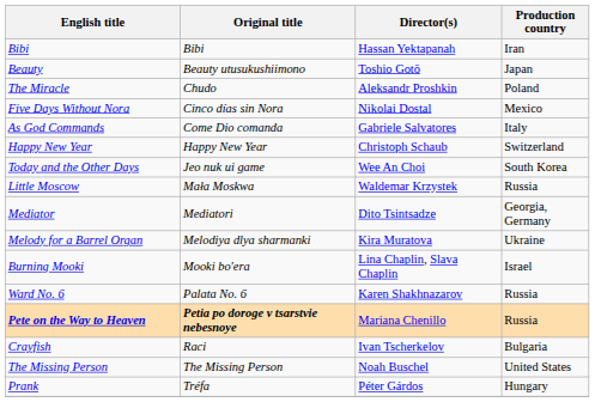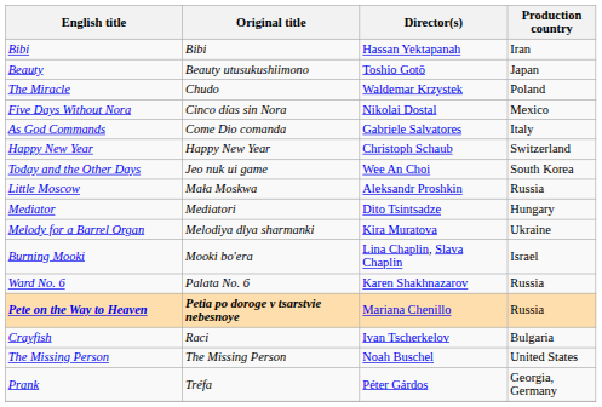 <table class="sortable wikitable" width="85%" cellpadding="5">
 <tr>
 <th width="30%">English title</th>
 <th width="30%">Original title</th>
 <th width="25%">Director(s)</th>
 <th width="15%">Production country</th>
 </tr>
 <tr>
 <td><em><a href='#'>Bibi</a></em></td>
 <td><em>Bibi</em></td>
 <td><a href='#'>Hassan Yektapanah</a></td>
 <td>Iran</td>
 </tr>
 <tr>
 <td><em><a href='#'>Beauty</a></em></td>
 <td><em>Beauty utusukushiimono</em></td>
 <td><a href='#'>Toshio Gotō</a></td>
 <td>Japan</td>
 </tr>
 <tr>
 <td><em><a href='#'>The Miracle</a></em></td>
 <td><em>Chudo</em></td>
-<td><a href='#'>Aleksandr Proshkin</a></td>
+<td><a href='#'>Waldemar Krzystek</a></td>
 <td>Poland</td>
 </tr>
 <tr>
 <td><em><a href='#'>Five Days Without Nora</a></em></td>
 <td><em>Cinco días sin Nora</em></td>
 <td><a href='#'>Nikolai Dostal</a></td>
 <td>Mexico</td>
 </tr>
 <tr>
 <td><em><a href='#'>As God Commands</a></em></td>
 <td><em>Come Dio сomanda</em></td>
 <td><a href='#'>Gabriele Salvatores</a></td>
 <td>Italy</td>
 </tr>
 <tr>
 <td><em><a href='#'>Happy New Year</a></em></td>
 <td><em>Happy New Year</em></td>
 <td><a href='#'>Christoph Schaub</a></td>
 <td>Switzerland</td>
 </tr>
 <tr>
 <td><em><a href='#'>Today and the Other Days</a></em></td>
 <td><em>Jeo nuk ui game</em></td>
 <td><a href='#'>Wee An Choi</a></td>
 <td>South Korea</td>
 </tr>
 <tr>
 <td><em><a href='#'>Little Moscow</a></em></td>
 <td><em>Mała Moskwa</em></td>
-<td><a href='#'>Waldemar Krzystek</a></td>
+<td><a href='#'>Aleksandr Proshkin</a></td>
 <td>Russia</td>
 </tr>
 <tr>
 <td><em><a href='#'>Mediator</a></em></td>
 <td><em>Mediatori</em></td>
 <td><a href='#'>Dito Tsintsadze</a></td>
-<td>Georgia, Germany</td>
+<td>Hungary</td>
 </tr>
 <tr>
 <td><em><a href='#'>Melody for a Barrel Organ</a></em></td>
 <td><em>Melodiya dlya sharmanki</em></td>
 <td><a href='#'>Kira Muratova</a></td>
 <td>Ukraine</td>
 </tr>
 <tr>
 <td><em><a href='#'>Burning Mooki</a></em></td>
 <td><em>Mooki bo'era</em></td>
 <td><a href='#'>Lina Chaplin</a>, <a href='#'>Slava Chaplin</a></td>
 <td>Israel</td>
 </tr>
 <tr>
 <td><em><a href='#'>Ward No. 6</a></em></td>
 <td><em>Palata No. 6</em></td>
 <td><a href='#'>Karen Shakhnazarov</a></td>
 <td>Russia</td>
 </tr>
 <tr style="background:#FFDEAD;">
 <td><strong><em><a href='#'>Pete on the Way to Heaven</a></em></strong></td>
 <td><strong><em>Petia po doroge v tsarstvie nebesnoye</em></strong></td>
 <td><a href='#'>Mariana Chenillo</a></td>
 <td>Russia</td>
 </tr>
 <tr>
 <td><em><a href='#'>Crayfish</a></em></td>
 <td><em>Raci</em></td>
 <td><a href='#'>Ivan Tscherkelov</a></td>
 <td>Bulgaria</td>
 </tr>
 <tr>
 <td><em><a href='#'>The Missing Person</a></em></td>
 <td><em>The Missing Person</em></td>
 <td><a href='#'>Noah Buschel</a></td>
 <td>United States</td>
 </tr>
 <tr>
 <td><em><a href='#'>Prank</a></em></td>
 <td><em>Tréfa</em></td>
 <td><a href='#'>Péter Gárdos</a></td>
-<td>Hungary</td>
+<td>Georgia, Germany</td>
 </tr>
 <tr>
 </tr>
 </table>
